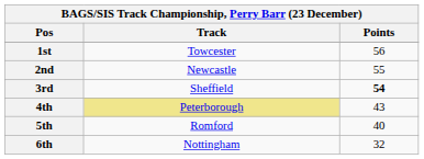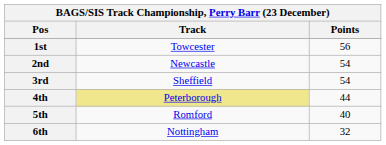 <table class="wikitable">
 <tr>
 <th colspan="3">BAGS/SIS Track Championship, <a href='#'>Perry Barr</a> (23 December)</th>
 </tr>
 <tr>
 <th width=100>Pos</th>
 <th width=340>Track</th>
 <th width=100>Points</th>
 </tr>
 <tr>
 </tr>
 <tr align=center>
 <th>1st</th>
 <td><a href='#'>Towcester</a></td>
 <td align-center>56</td>
 </tr>
 <tr align=center>
 <th>2nd</th>
 <td><a href='#'>Newcastle</a></td>
-<td align-center>55</td>
+<td align-center>54</td>
 </tr>
 <tr align=center>
 <th>3rd</th>
 <td><a href='#'>Sheffield</a></td>
-<td align-center><strong>54</strong></td>
+<td align-center>54</td>
 </tr>
 <tr align=center>
 <th>4th</th>
 <td style="background: khaki;"><a href='#'>Peterborough</a></td>
-<td align-center>43</td>
+<td align-center>44</td>
 </tr>
 <tr align=center>
 <th>5th</th>
 <td><a href='#'>Romford</a></td>
 <td align-center>40</td>
 </tr>
 <tr align=center>
 <th>6th</th>
 <td><a href='#'>Nottingham</a></td>
 <td align-center>32</td>
 </tr>
 </table>
